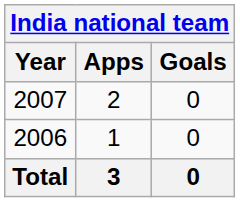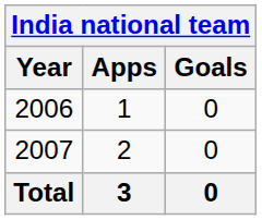 <table class="wikitable" style="text-align:center">
 <tr>
 <th colspan=3><a href='#'>India national team</a></th>
 </tr>
 <tr>
 <th>Year</th>
 <th>Apps</th>
 <th>Goals</th>
 </tr>
 <tr>
-<td>2007</td>
-<td>2</td>
+<td>2006</td>
+<td>1</td>
 <td>0</td>
 </tr>
 <tr>
-<td>2006</td>
-<td>1</td>
+<td>2007</td>
+<td>2</td>
 <td>0</td>
 </tr>
 <tr>
 <th>Total</th>
 <th>3</th>
 <th>0</th>
 </tr>
 </table>
